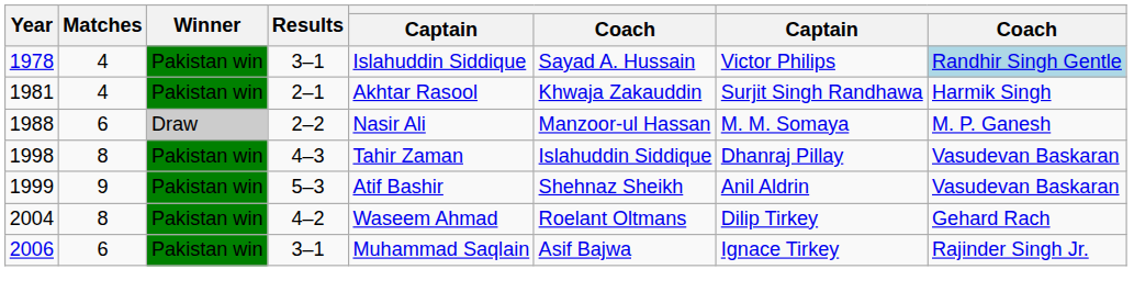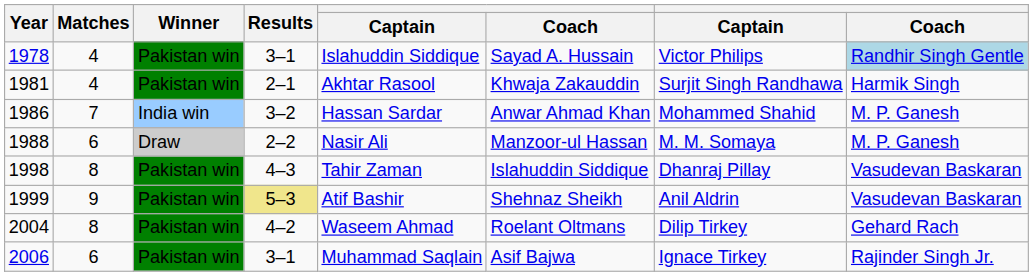 <table class="wikitable">
 <tr>
 <th rowspan=2>Year</th>
 <th rowspan=2>Matches</th>
 <th rowspan=2>Winner</th>
 <th rowspan=2>Results</th>
 <th colspan=2></th>
 <th colspan=2></th>
 </tr>
 <tr>
 <th>Captain</th>
 <th>Coach</th>
 <th>Captain</th>
 <th>Coach</th>
 </tr>
 <tr>
 <td><a href='#'>1978</a></td>
 <td align="center">4</td>
 <td style="background:green;"> Pakistan win</td>
 <td align="center">3–1</td>
 <td><a href='#'>Islahuddin Siddique</a></td>
 <td> <a href='#'>Sayad A. Hussain</a></td>
 <td><a href='#'>Victor Philips</a></td>
 <td style="background: lightblue;"> <a href='#'>Randhir Singh Gentle</a></td>
 </tr>
 <tr>
 <td>1981</td>
 <td align="center">4</td>
 <td style="background:green;"> Pakistan win</td>
 <td align="center">2–1</td>
 <td><a href='#'>Akhtar Rasool</a></td>
 <td> <a href='#'>Khwaja Zakauddin</a></td>
 <td><a href='#'>Surjit Singh Randhawa</a></td>
 <td> <a href='#'>Harmik Singh</a></td>
 </tr>
 <tr>
+<td>1986</td>
+<td align="center">7</td>
+<td style="background:#9cf;"> India win</td>
+<td align="center">3–2</td>
+<td><a href='#'>Hassan Sardar</a></td>
+<td> <a href='#'>Anwar Ahmad Khan</a></td>
+<td><a href='#'>Mohammed Shahid</a></td>
+<td> <a href='#'>M. P. Ganesh</a></td>
+</tr>
+<tr>
 <td>1988</td>
 <td align="center">6</td>
 <td style="background:#ccc;">Draw</td>
 <td align="center">2–2</td>
 <td><a href='#'>Nasir Ali</a></td>
 <td> <a href='#'>Manzoor-ul Hassan</a></td>
 <td><a href='#'>M. M. Somaya</a></td>
 <td> <a href='#'>M. P. Ganesh</a></td>
 </tr>
 <tr>
 <td>1998</td>
 <td align="center">8</td>
 <td style="background:green;"> Pakistan win</td>
 <td align="center">4–3</td>
 <td><a href='#'>Tahir Zaman</a></td>
 <td> <a href='#'>Islahuddin Siddique</a></td>
 <td><a href='#'>Dhanraj Pillay</a></td>
 <td> <a href='#'>Vasudevan Baskaran</a></td>
 </tr>
 <tr>
 <td>1999</td>
 <td align="center">9</td>
 <td style="background:green;"> Pakistan win</td>
-<td align="center">5–3</td>
+<td align="center" style="background: khaki;">5–3</td>
 <td><a href='#'>Atif Bashir</a></td>
 <td> <a href='#'>Shehnaz Sheikh</a></td>
 <td><a href='#'>Anil Aldrin</a></td>
 <td> <a href='#'>Vasudevan Baskaran</a></td>
 </tr>
 <tr>
 <td>2004</td>
 <td align="center">8</td>
 <td style="background:green;"> Pakistan win</td>
 <td align="center">4–2</td>
 <td><a href='#'>Waseem Ahmad</a></td>
 <td> <a href='#'>Roelant Oltmans</a></td>
 <td><a href='#'>Dilip Tirkey</a></td>
 <td> <a href='#'>Gehard Rach</a></td>
 </tr>
 <tr>
 <td><a href='#'>2006</a></td>
 <td align="center">6</td>
 <td style="background:green;"> Pakistan win</td>
 <td align="center">3–1</td>
 <td><a href='#'>Muhammad Saqlain</a></td>
 <td> <a href='#'>Asif Bajwa</a></td>
 <td><a href='#'>Ignace Tirkey</a></td>
 <td> <a href='#'>Rajinder Singh Jr.</a></td>
 </tr>
 </table>
